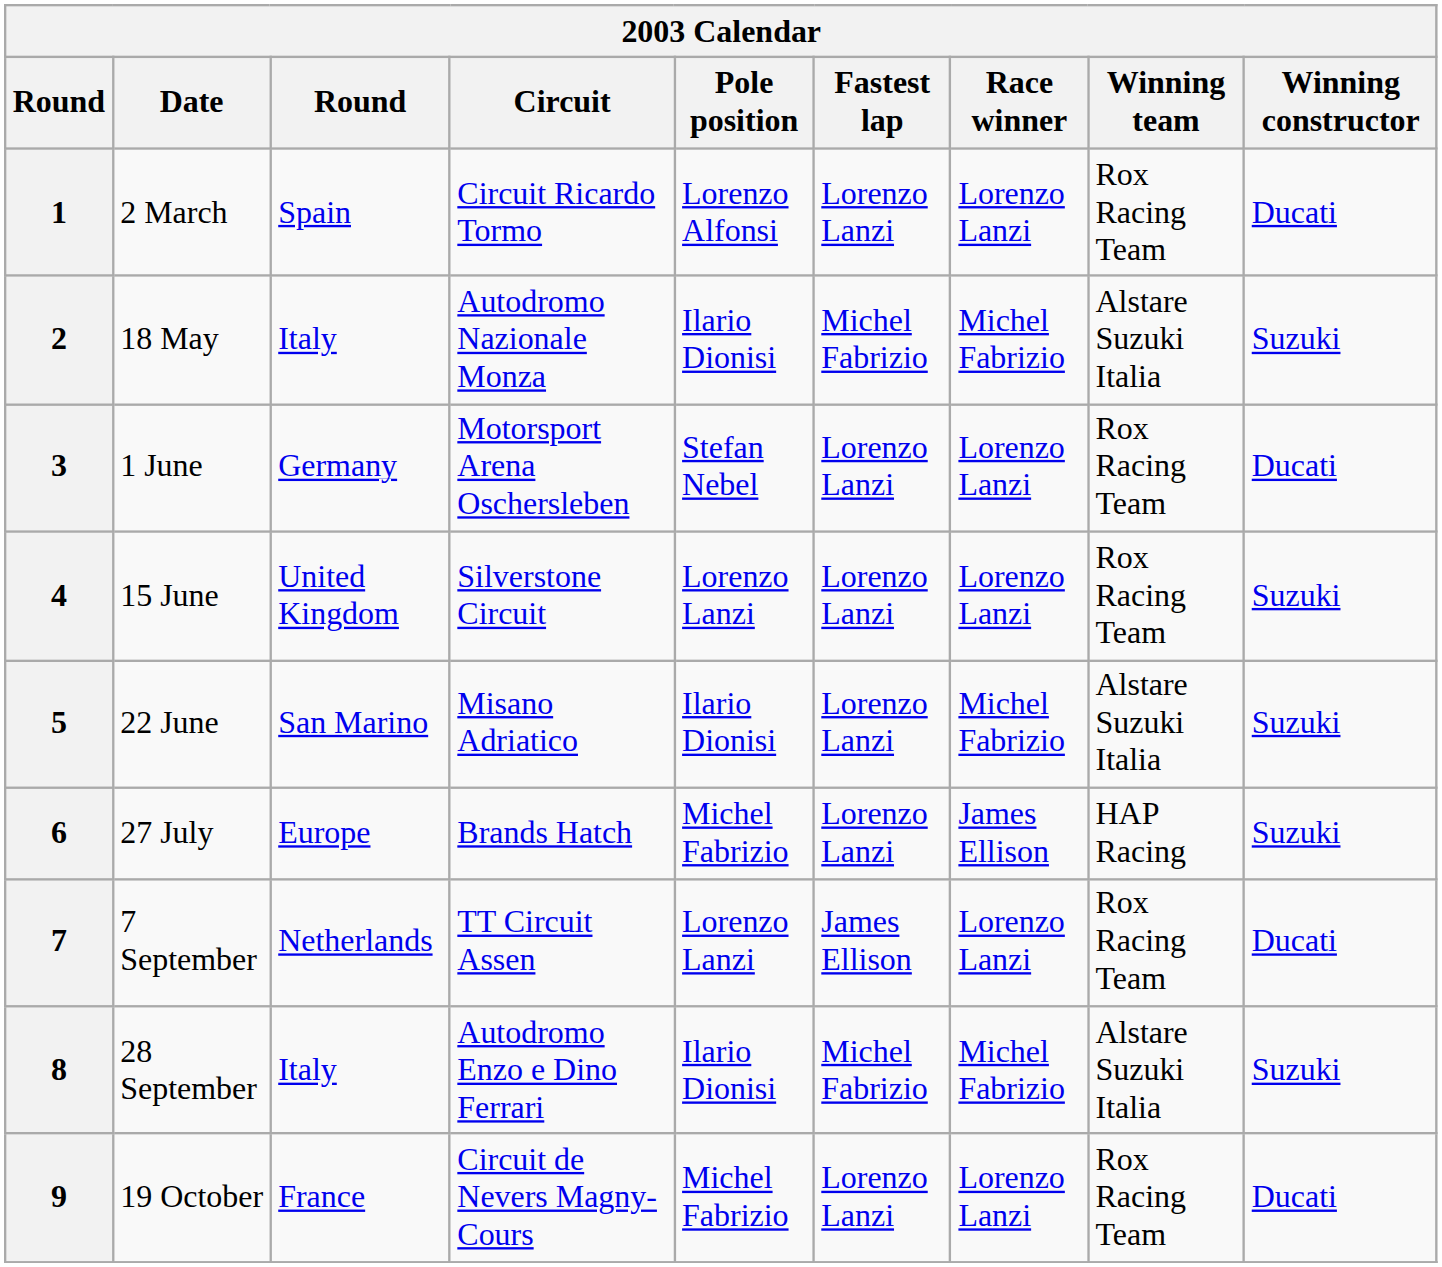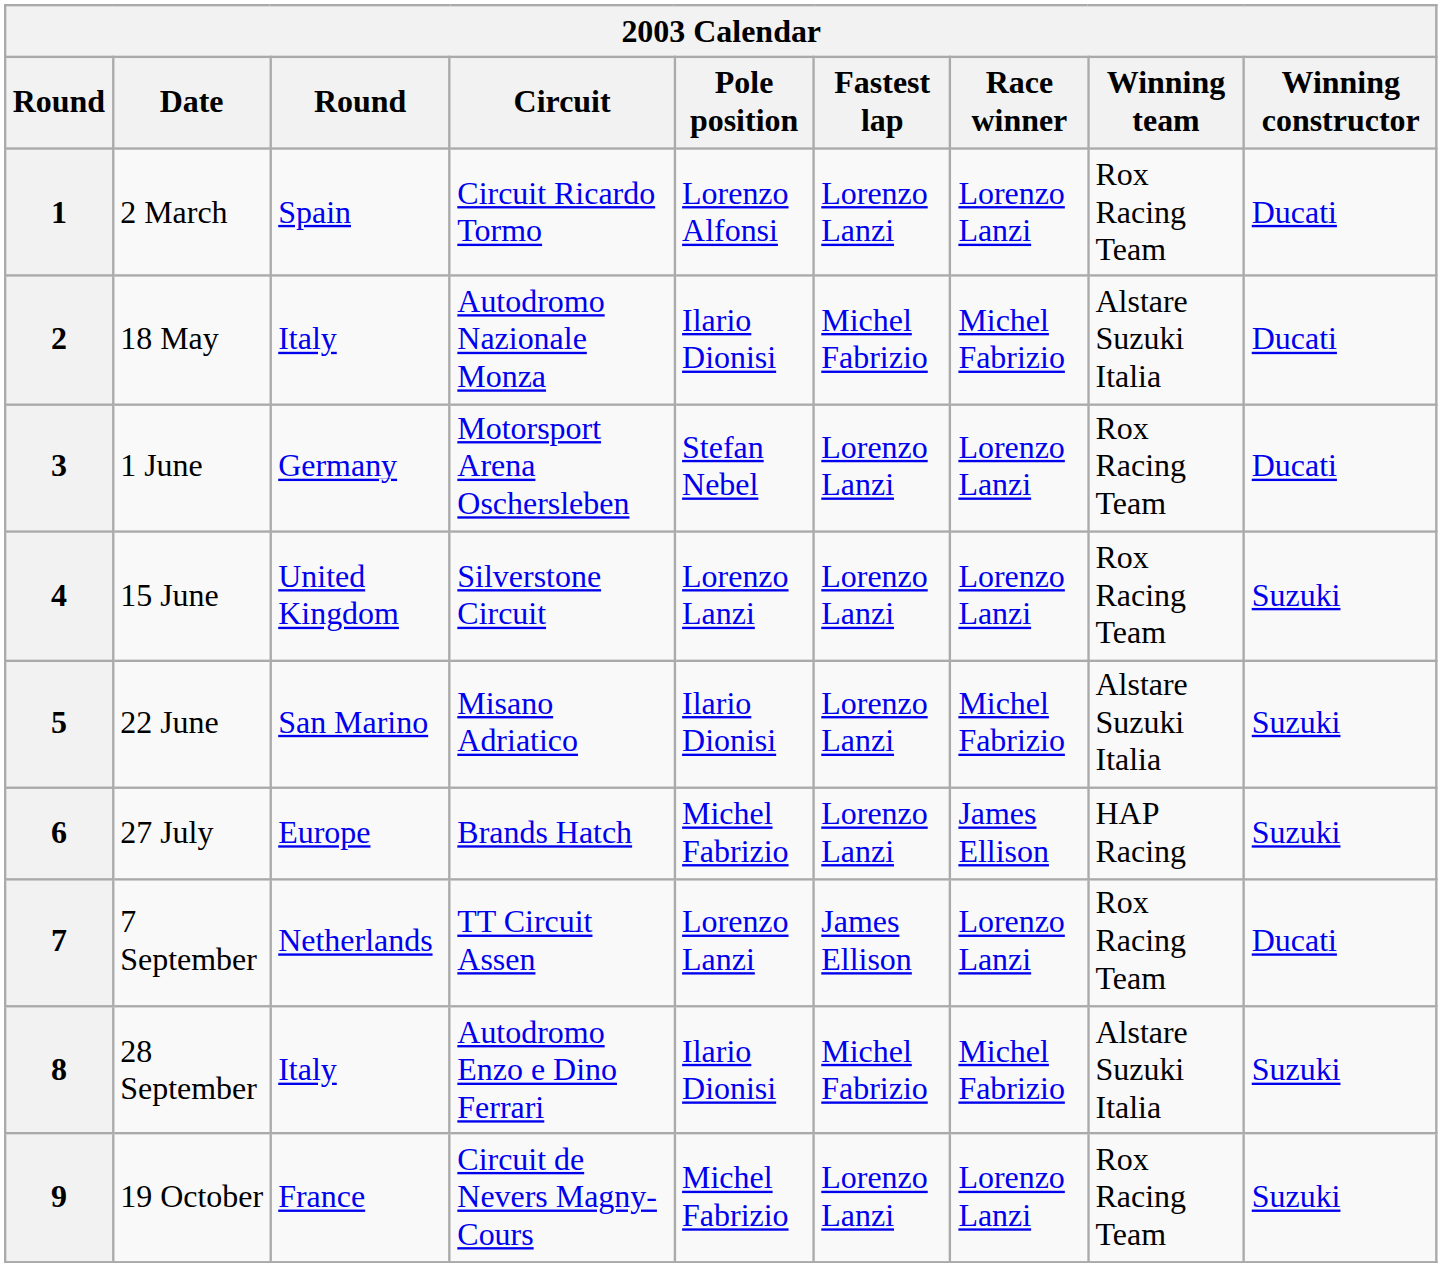 <table class="wikitable" style="font-size: 85%; text-align: left">
 <tr>
 <th colspan=9>2003 Calendar</th>
 </tr>
 <tr>
 <th>Round</th>
 <th>Date</th>
 <th>Round</th>
 <th>Circuit</th>
 <th>Pole position</th>
 <th>Fastest lap</th>
 <th>Race winner</th>
 <th>Winning team</th>
 <th>Winning constructor</th>
 </tr>
 <tr>
 <th>1</th>
 <td>2 March</td>
 <td> <a href='#'>Spain</a></td>
 <td><a href='#'>Circuit Ricardo Tormo</a></td>
 <td> <a href='#'>Lorenzo Alfonsi</a></td>
 <td> <a href='#'>Lorenzo Lanzi</a></td>
 <td> <a href='#'>Lorenzo Lanzi</a></td>
 <td>Rox Racing Team</td>
 <td><a href='#'>Ducati</a></td>
 </tr>
 <tr>
 <th>2</th>
 <td>18 May</td>
 <td> <a href='#'>Italy</a></td>
 <td><a href='#'>Autodromo Nazionale Monza</a></td>
 <td> <a href='#'>Ilario Dionisi</a></td>
 <td> <a href='#'>Michel Fabrizio</a></td>
 <td> <a href='#'>Michel Fabrizio</a></td>
 <td>Alstare Suzuki Italia</td>
-<td><a href='#'>Suzuki</a></td>
+<td><a href='#'>Ducati</a></td>
 </tr>
 <tr>
 <th>3</th>
 <td>1 June</td>
 <td> <a href='#'>Germany</a></td>
 <td><a href='#'>Motorsport Arena Oschersleben</a></td>
 <td> <a href='#'>Stefan Nebel</a></td>
 <td> <a href='#'>Lorenzo Lanzi</a></td>
 <td> <a href='#'>Lorenzo Lanzi</a></td>
 <td>Rox Racing Team</td>
 <td><a href='#'>Ducati</a></td>
 </tr>
 <tr>
 <th>4</th>
 <td>15 June</td>
 <td> <a href='#'>United Kingdom</a></td>
 <td><a href='#'>Silverstone Circuit</a></td>
 <td> <a href='#'>Lorenzo Lanzi</a></td>
 <td> <a href='#'>Lorenzo Lanzi</a></td>
 <td> <a href='#'>Lorenzo Lanzi</a></td>
 <td>Rox Racing Team</td>
 <td><a href='#'>Suzuki</a></td>
 </tr>
 <tr>
 <th>5</th>
 <td>22 June</td>
 <td> <a href='#'>San Marino</a></td>
 <td><a href='#'>Misano Adriatico</a></td>
 <td> <a href='#'>Ilario Dionisi</a></td>
 <td> <a href='#'>Lorenzo Lanzi</a></td>
 <td> <a href='#'>Michel Fabrizio</a></td>
 <td>Alstare Suzuki Italia</td>
 <td><a href='#'>Suzuki</a></td>
 </tr>
 <tr>
 <th>6</th>
 <td>27 July</td>
 <td> <a href='#'>Europe</a></td>
 <td><a href='#'>Brands Hatch</a></td>
 <td> <a href='#'>Michel Fabrizio</a></td>
 <td> <a href='#'>Lorenzo Lanzi</a></td>
 <td> <a href='#'>James Ellison</a></td>
 <td>HAP Racing</td>
 <td><a href='#'>Suzuki</a></td>
 </tr>
 <tr>
 <th>7</th>
 <td>7 September</td>
 <td> <a href='#'>Netherlands</a></td>
 <td><a href='#'>TT Circuit Assen</a></td>
 <td> <a href='#'>Lorenzo Lanzi</a></td>
 <td> <a href='#'>James Ellison</a></td>
 <td> <a href='#'>Lorenzo Lanzi</a></td>
 <td>Rox Racing Team</td>
 <td><a href='#'>Ducati</a></td>
 </tr>
 <tr>
 <th>8</th>
 <td>28 September</td>
 <td> <a href='#'>Italy</a></td>
 <td><a href='#'>Autodromo Enzo e Dino Ferrari</a></td>
 <td> <a href='#'>Ilario Dionisi</a></td>
 <td> <a href='#'>Michel Fabrizio</a></td>
 <td> <a href='#'>Michel Fabrizio</a></td>
 <td>Alstare Suzuki Italia</td>
 <td><a href='#'>Suzuki</a></td>
 </tr>
 <tr>
 <th>9</th>
 <td>19 October</td>
 <td> <a href='#'>France</a></td>
 <td><a href='#'>Circuit de Nevers Magny-Cours</a></td>
 <td> <a href='#'>Michel Fabrizio</a></td>
 <td> <a href='#'>Lorenzo Lanzi</a></td>
 <td> <a href='#'>Lorenzo Lanzi</a></td>
 <td>Rox Racing Team</td>
-<td><a href='#'>Ducati</a></td>
+<td><a href='#'>Suzuki</a></td>
 </tr>
 <tr>
 </tr>
 </table>
